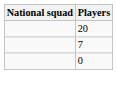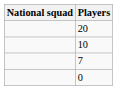 <table class="wikitable sortable">
 <tr>
 <th>National squad</th>
 <th>Players</th>
 </tr>
 <tr>
 <td></td>
 <td>20</td>
 </tr>
 <tr>
 <td></td>
+<td>10</td>
+</tr>
+<tr>
+<td></td>
 <td>7</td>
 </tr>
 <tr>
 <td></td>
 <td>0</td>
 </tr>
 </table>
